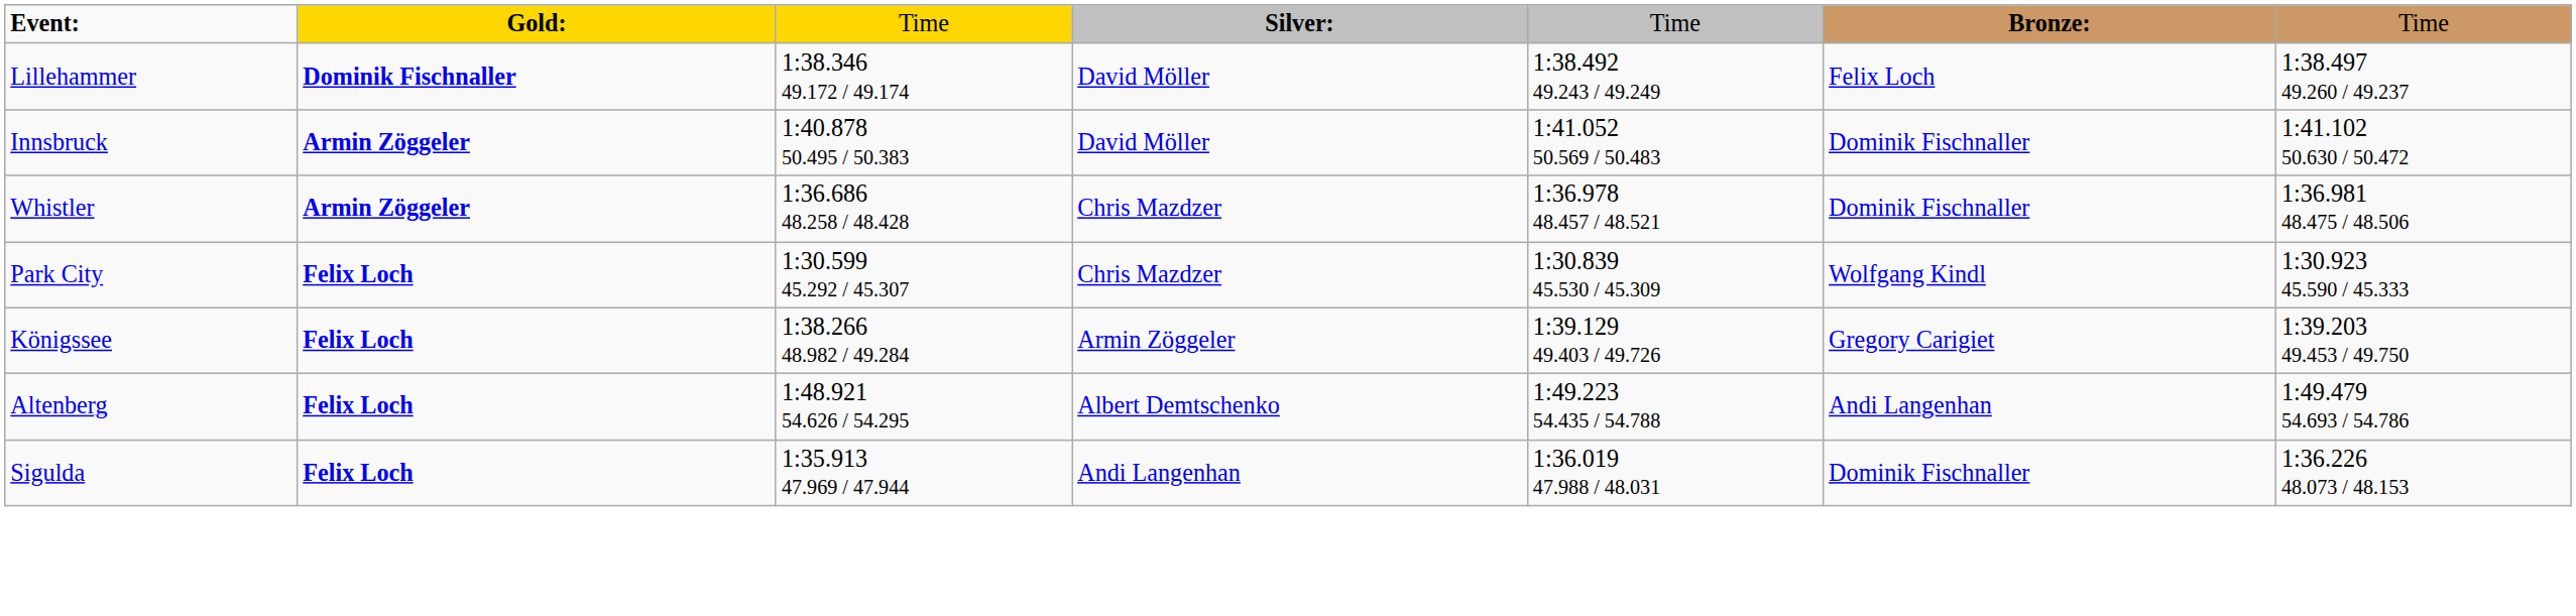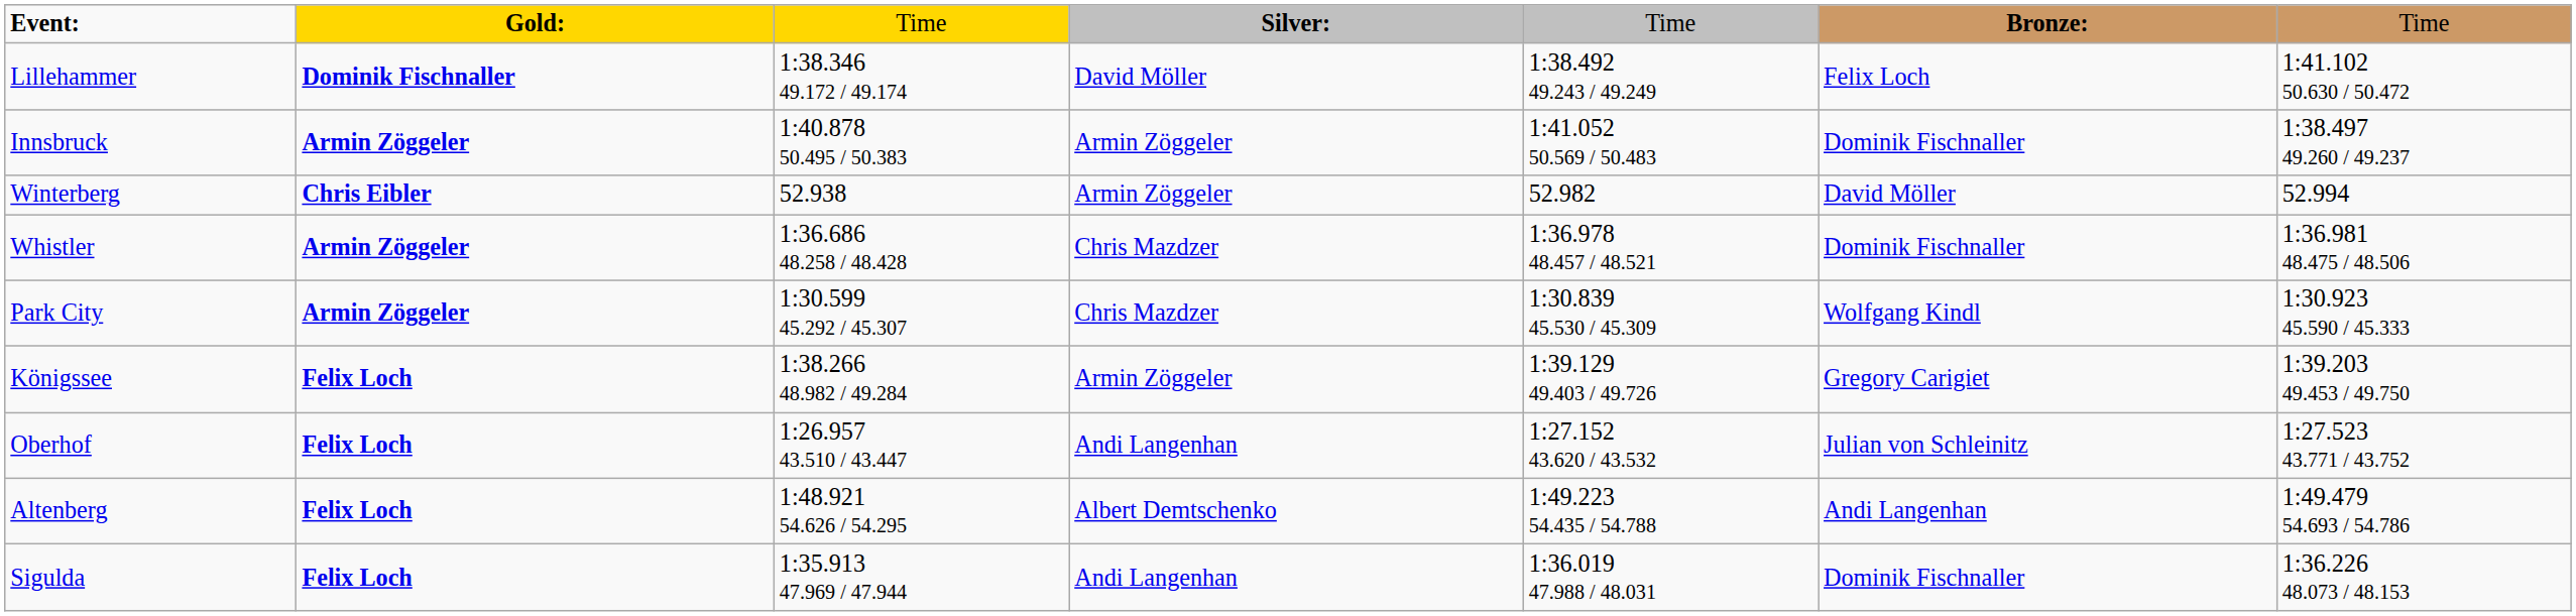 <table class="wikitable" style="width:85%;">
 <tr>
 <td><strong>Event:</strong></td>
 <td !  style="text-align:center; background:gold;"><strong>Gold:</strong></td>
 <td !  style="text-align:center; background:gold;">Time</td>
 <td !  style="text-align:center; background:silver;"><strong>Silver:</strong></td>
 <td !  style="text-align:center; background:silver;">Time</td>
 <td !  style="text-align:center; background:#c96;"><strong>Bronze:</strong></td>
 <td !  style="text-align:center; background:#c96;">Time</td>
 </tr>
 <tr>
 <td><a href='#'>Lillehammer</a></td>
 <td><strong><a href='#'>Dominik Fischnaller</a></strong><br><small></small></td>
 <td>1:38.346<br><small> 49.172 / 49.174</small></td>
 <td><a href='#'>David Möller</a><br><small></small></td>
 <td>1:38.492<br><small>49.243 / 49.249</small></td>
 <td><a href='#'>Felix Loch</a><br><small></small></td>
-<td>1:38.497<br><small>49.260 / 49.237</small></td>
+<td>1:41.102<br><small> 50.630 / 50.472</small></td>
 </tr>
 <tr>
 <td><a href='#'>Innsbruck</a></td>
 <td><strong><a href='#'>Armin Zöggeler</a></strong><br><small></small></td>
 <td>1:40.878<br><small>50.495 / 50.383</small></td>
-<td><a href='#'>David Möller</a><br><small></small></td>
+<td><a href='#'>Armin Zöggeler</a><br><small></small></td>
 <td>1:41.052<br><small>50.569 / 50.483</small></td>
 <td><a href='#'>Dominik Fischnaller</a><br><small></small></td>
-<td>1:41.102<br><small> 50.630 / 50.472</small></td>
+<td>1:38.497<br><small>49.260 / 49.237</small></td>
+</tr>
+<tr>
+<td><a href='#'>Winterberg</a></td>
+<td><strong><a href='#'>Chris Eibler</a></strong><br><small></small></td>
+<td>52.938</td>
+<td><a href='#'>Armin Zöggeler</a><br><small></small></td>
+<td>52.982</td>
+<td><a href='#'>David Möller</a><br><small></small></td>
+<td>52.994</td>
 </tr>
 <tr>
 <td><a href='#'>Whistler</a></td>
 <td><strong><a href='#'>Armin Zöggeler</a></strong><br><small></small></td>
 <td>1:36.686<br><small>48.258 / 48.428</small></td>
 <td><a href='#'>Chris Mazdzer</a><br><small></small></td>
 <td>1:36.978<br><small>48.457 / 48.521</small></td>
 <td><a href='#'>Dominik Fischnaller</a><br><small></small></td>
 <td>1:36.981<br><small>48.475 / 48.506</small></td>
 </tr>
 <tr>
 <td><a href='#'>Park City</a></td>
-<td><strong><a href='#'>Felix Loch</a></strong><br><small></small></td>
+<td><strong><a href='#'>Armin Zöggeler</a></strong><br><small></small></td>
 <td>1:30.599<br><small>45.292 / 45.307</small></td>
 <td><a href='#'>Chris Mazdzer</a><br><small></small></td>
 <td>1:30.839<br><small>45.530 / 45.309</small></td>
 <td><a href='#'>Wolfgang Kindl</a><br><small></small></td>
 <td>1:30.923<br><small>45.590 / 45.333</small></td>
 </tr>
 <tr>
 <td><a href='#'>Königssee</a></td>
 <td><strong><a href='#'>Felix Loch</a></strong><br><small></small></td>
 <td>1:38.266<br><small>48.982 / 49.284</small></td>
 <td><a href='#'>Armin Zöggeler</a><br><small></small></td>
 <td>1:39.129<br><small>49.403 / 49.726</small></td>
 <td><a href='#'>Gregory Carigiet</a><br><small></small></td>
 <td>1:39.203<br><small>49.453 / 49.750</small></td>
+</tr>
+<tr>
+<td><a href='#'>Oberhof</a></td>
+<td><strong><a href='#'>Felix Loch</a></strong><br><small></small></td>
+<td>1:26.957<br><small>43.510 / 43.447</small></td>
+<td><a href='#'>Andi Langenhan</a><br><small></small></td>
+<td>1:27.152<br><small>43.620 / 43.532</small></td>
+<td><a href='#'>Julian von Schleinitz</a><br><small></small></td>
+<td>1:27.523<br><small>43.771 / 43.752</small></td>
 </tr>
 <tr>
 <td><a href='#'>Altenberg</a></td>
 <td><strong><a href='#'>Felix Loch</a></strong><br><small></small></td>
 <td>1:48.921<br><small>54.626 / 54.295</small></td>
 <td><a href='#'>Albert Demtschenko</a><br><small></small></td>
 <td>1:49.223<br><small>54.435 / 54.788</small></td>
 <td><a href='#'>Andi Langenhan</a><br><small></small></td>
 <td>1:49.479<br><small>54.693 / 54.786</small></td>
 </tr>
 <tr>
 <td><a href='#'>Sigulda</a></td>
 <td><strong><a href='#'>Felix Loch</a></strong><br><small></small></td>
 <td>1:35.913<br><small>47.969 / 47.944</small></td>
 <td><a href='#'>Andi Langenhan</a><br><small></small></td>
 <td>1:36.019<br><small>47.988 / 48.031</small></td>
 <td><a href='#'>Dominik Fischnaller</a><br><small></small></td>
 <td>1:36.226<br><small>48.073 / 48.153</small></td>
 </tr>
 </table>
